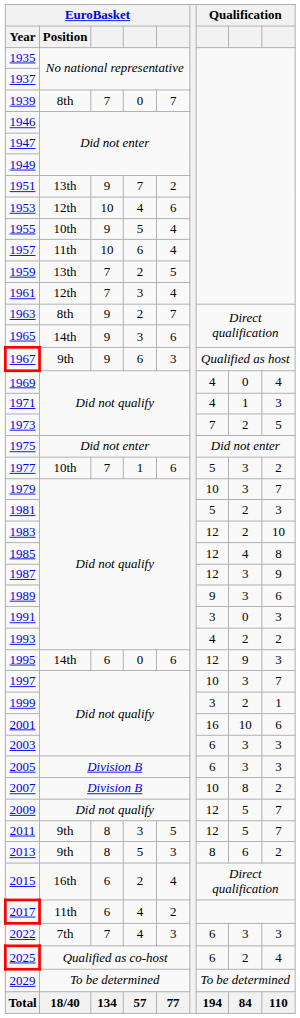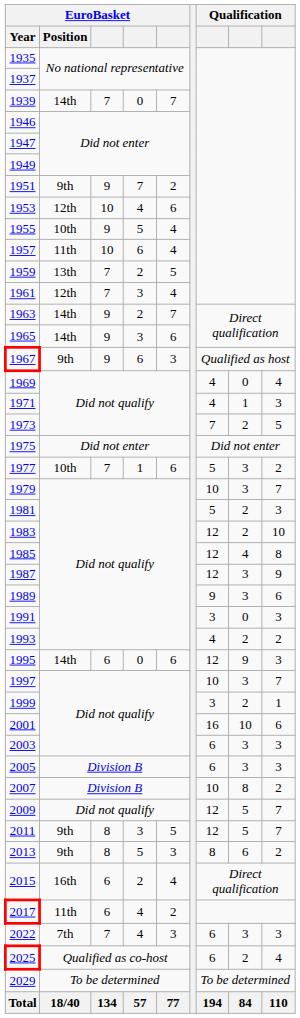 <table class="wikitable" style="text-align: center;font-size:90%;">
 <tr>
 <th colspan=5><a href='#'>EuroBasket</a></th>
 <th rowspan=46></th>
 <th colspan=3>Qualification</th>
 </tr>
 <tr>
 <th>Year</th>
 <th>Position</th>
 <th width=30></th>
 <th width=30></th>
 <th width=30></th>
 <th width=30></th>
 <th width=30></th>
 <th width=30></th>
 </tr>
 <tr>
 <td> <a href='#'>1935</a></td>
 <td colspan=4 rowspan=2><em>No national representative</em></td>
 </tr>
 <tr>
 <td> <a href='#'>1937</a></td>
 </tr>
 <tr>
 <td> <a href='#'>1939</a></td>
-<td>8th</td>
+<td>14th</td>
 <td>7</td>
 <td>0</td>
 <td>7</td>
 </tr>
 <tr>
 <td> <a href='#'>1946</a></td>
 <td colspan=4 rowspan=3><em>Did not enter</em></td>
 </tr>
 <tr>
 <td> <a href='#'>1947</a></td>
 </tr>
 <tr>
 <td> <a href='#'>1949</a></td>
 </tr>
 <tr>
 <td> <a href='#'>1951</a></td>
-<td>13th</td>
+<td>9th</td>
 <td>9</td>
 <td>7</td>
 <td>2</td>
 </tr>
 <tr>
 <td> <a href='#'>1953</a></td>
 <td>12th</td>
 <td>10</td>
 <td>4</td>
 <td>6</td>
 </tr>
 <tr>
 <td> <a href='#'>1955</a></td>
 <td>10th</td>
 <td>9</td>
 <td>5</td>
 <td>4</td>
 </tr>
 <tr>
 <td> <a href='#'>1957</a></td>
 <td>11th</td>
 <td>10</td>
 <td>6</td>
 <td>4</td>
 </tr>
 <tr>
 <td> <a href='#'>1959</a></td>
 <td>13th</td>
 <td>7</td>
 <td>2</td>
 <td>5</td>
 </tr>
 <tr>
 <td> <a href='#'>1961</a></td>
 <td>12th</td>
 <td>7</td>
 <td>3</td>
 <td>4</td>
 </tr>
 <tr>
 <td> <a href='#'>1963</a></td>
-<td>8th</td>
+<td>14th</td>
 <td>9</td>
 <td>2</td>
 <td>7</td>
 <td colspan=3 rowspan=2><em>Direct qualification</em></td>
 </tr>
 <tr>
 <td> <a href='#'>1965</a></td>
 <td>14th</td>
 <td>9</td>
 <td>3</td>
 <td>6</td>
 </tr>
 <tr>
 <td style="border: 3px solid red"> <a href='#'>1967</a></td>
 <td>9th</td>
 <td>9</td>
 <td>6</td>
 <td>3</td>
 <td colspan=3><em>Qualified as host</em></td>
 </tr>
 <tr>
 <td> <a href='#'>1969</a></td>
 <td colspan=4 rowspan=3><em>Did not qualify</em></td>
 <td>4</td>
 <td>0</td>
 <td>4</td>
 </tr>
 <tr>
 <td> <a href='#'>1971</a></td>
 <td>4</td>
 <td>1</td>
 <td>3</td>
 </tr>
 <tr>
 <td> <a href='#'>1973</a></td>
 <td>7</td>
 <td>2</td>
 <td>5</td>
 </tr>
 <tr>
 <td> <a href='#'>1975</a></td>
 <td colspan=4><em>Did not enter</em></td>
 <td colspan=3><em>Did not enter</em></td>
 </tr>
 <tr>
 <td> <a href='#'>1977</a></td>
 <td>10th</td>
 <td>7</td>
 <td>1</td>
 <td>6</td>
 <td>5</td>
 <td>3</td>
 <td>2</td>
 </tr>
 <tr>
 <td> <a href='#'>1979</a></td>
 <td colspan=4 rowspan=8><em>Did not qualify</em></td>
 <td>10</td>
 <td>3</td>
 <td>7</td>
 </tr>
 <tr>
 <td> <a href='#'>1981</a></td>
 <td>5</td>
 <td>2</td>
 <td>3</td>
 </tr>
 <tr>
 <td> <a href='#'>1983</a></td>
 <td>12</td>
 <td>2</td>
 <td>10</td>
 </tr>
 <tr>
 <td> <a href='#'>1985</a></td>
 <td>12</td>
 <td>4</td>
 <td>8</td>
 </tr>
 <tr>
 <td> <a href='#'>1987</a></td>
 <td>12</td>
 <td>3</td>
 <td>9</td>
 </tr>
 <tr>
 <td> <a href='#'>1989</a></td>
 <td>9</td>
 <td>3</td>
 <td>6</td>
 </tr>
 <tr>
 <td> <a href='#'>1991</a></td>
 <td>3</td>
 <td>0</td>
 <td>3</td>
 </tr>
 <tr>
 <td> <a href='#'>1993</a></td>
 <td>4</td>
 <td>2</td>
 <td>2</td>
 </tr>
 <tr>
 <td> <a href='#'>1995</a></td>
 <td>14th</td>
 <td>6</td>
 <td>0</td>
 <td>6</td>
 <td>12</td>
 <td>9</td>
 <td>3</td>
 </tr>
 <tr>
 <td> <a href='#'>1997</a></td>
 <td colspan=4 rowspan=4><em>Did not qualify</em></td>
 <td>10</td>
 <td>3</td>
 <td>7</td>
 </tr>
 <tr>
 <td> <a href='#'>1999</a></td>
 <td>3</td>
 <td>2</td>
 <td>1</td>
 </tr>
 <tr>
 <td> <a href='#'>2001</a></td>
 <td>16</td>
 <td>10</td>
 <td>6</td>
 </tr>
 <tr>
 <td> <a href='#'>2003</a></td>
 <td>6</td>
 <td>3</td>
 <td>3</td>
 </tr>
 <tr>
 <td> <a href='#'>2005</a></td>
 <td colspan=4><em><a href='#'>Division B</a></em></td>
 <td>6</td>
 <td>3</td>
 <td>3</td>
 </tr>
 <tr>
 <td> <a href='#'>2007</a></td>
 <td colspan=4><em><a href='#'>Division B</a></em></td>
 <td>10</td>
 <td>8</td>
 <td>2</td>
 </tr>
 <tr>
 <td> <a href='#'>2009</a></td>
 <td colspan=4><em>Did not qualify</em></td>
 <td>12</td>
 <td>5</td>
 <td>7</td>
 </tr>
 <tr>
 <td> <a href='#'>2011</a></td>
 <td>9th</td>
 <td>8</td>
 <td>3</td>
 <td>5</td>
 <td>12</td>
 <td>5</td>
 <td>7</td>
 </tr>
 <tr>
 <td> <a href='#'>2013</a></td>
 <td>9th</td>
 <td>8</td>
 <td>5</td>
 <td>3</td>
 <td>8</td>
 <td>6</td>
 <td>2</td>
 </tr>
 <tr>
 <td> <a href='#'>2015</a></td>
 <td>16th</td>
 <td>6</td>
 <td>2</td>
 <td>4</td>
 <td colspan=3><em>Direct qualification</em></td>
 </tr>
 <tr>
 <td style="border: 3px solid red"> <a href='#'>2017</a></td>
 <td>11th</td>
 <td>6</td>
 <td>4</td>
 <td>2</td>
 <td colspan=3></td>
 </tr>
 <tr>
 <td> <a href='#'>2022</a></td>
 <td>7th</td>
 <td>7</td>
 <td>4</td>
 <td>3</td>
 <td>6</td>
 <td>3</td>
 <td>3</td>
 </tr>
 <tr>
 <td style="border: 3px solid red"> <a href='#'>2025</a></td>
 <td colspan=4><em>Qualified as co-host</em></td>
 <td>6</td>
 <td>2</td>
 <td>4</td>
 </tr>
 <tr>
 <td> <a href='#'>2029</a></td>
 <td colspan=4><em>To be determined</em></td>
 <td colspan=3><em>To be determined</em></td>
 </tr>
 <tr>
 <th>Total</th>
 <th>18/40</th>
 <th>134</th>
 <th>57</th>
 <th>77</th>
 <th>194</th>
 <th>84</th>
 <th>110</th>
 </tr>
 </table>
